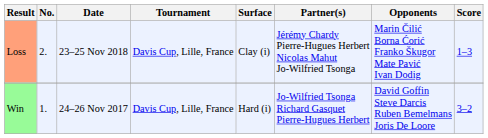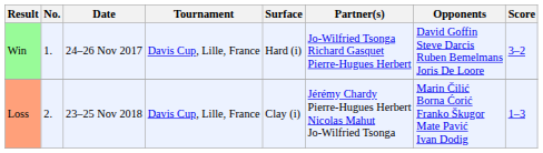 <table class="sortable wikitable">
 <tr>
 <th scope="col">Result</th>
 <th scope="col" class="unsortable">No.</th>
 <th scope="col">Date</th>
 <th scope="col">Tournament</th>
 <th scope="col">Surface</th>
 <th scope="col">Partner(s)</th>
 <th scope="col">Opponents</th>
 <th class="unsortable">Score</th>
 </tr>
 <tr style="background:#ECF2FF;">
+<td bgcolor="98FB98">Win</td>
+<td>1.</td>
+<td>24–26 Nov 2017</td>
+<td><a href='#'>Davis Cup</a>, Lille, France</td>
+<td>Hard (i)</td>
+<td> <a href='#'>Jo-Wilfried Tsonga</a><br> <a href='#'>Richard Gasquet</a><br> <a href='#'>Pierre-Hugues Herbert</a></td>
+<td> <a href='#'>David Goffin</a><br> <a href='#'>Steve Darcis</a><br> <a href='#'>Ruben Bemelmans</a><br> <a href='#'>Joris De Loore</a></td>
+<td><a href='#'>3–2</a></td>
+</tr>
+<tr>
+</tr>
+<tr style="background:#ECF2FF;">
 <td bgcolor="FFA07A">Loss</td>
 <td>2.</td>
 <td>23–25 Nov 2018</td>
 <td><a href='#'>Davis Cup</a>, Lille, France</td>
 <td>Clay (i)</td>
 <td> <a href='#'>Jérémy Chardy</a><br> Pierre-Hugues Herbert<br> <a href='#'>Nicolas Mahut</a><br> Jo-Wilfried Tsonga</td>
 <td> <a href='#'>Marin Čilić</a><br> <a href='#'>Borna Ćorić</a><br> <a href='#'>Franko Škugor</a><br> <a href='#'>Mate Pavić</a><br> <a href='#'>Ivan Dodig</a></td>
 <td><a href='#'>1–3</a></td>
 </tr>
-<tr>
-</tr>
-<tr style="background:#ECF2FF;">
-<td bgcolor="98FB98">Win</td>
-<td>1.</td>
-<td>24–26 Nov 2017</td>
-<td><a href='#'>Davis Cup</a>, Lille, France</td>
-<td>Hard (i)</td>
-<td> <a href='#'>Jo-Wilfried Tsonga</a><br> <a href='#'>Richard Gasquet</a><br> <a href='#'>Pierre-Hugues Herbert</a></td>
-<td> <a href='#'>David Goffin</a><br> <a href='#'>Steve Darcis</a><br> <a href='#'>Ruben Bemelmans</a><br> <a href='#'>Joris De Loore</a></td>
-<td><a href='#'>3–2</a></td>
-</tr>
 </table>
